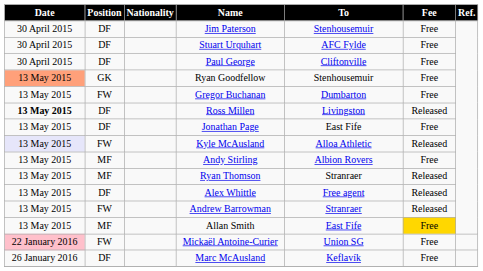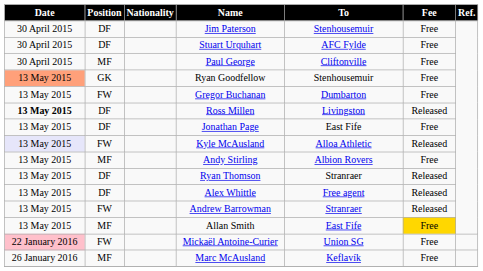 <table class="wikitable"  style="text-align:center; font-size:90%; ">
 <tr>
 <th style="background:#000000; color:#FFFFFF; width:110px;">Date</th>
 <th style="background:#000000; color:#FFFFFF; width:50px;">Position</th>
 <th style="background:#000000; color:#FFFFFF; width:50px;">Nationality</th>
 <th style="background:#000000; color:#FFFFFF; width:150px;">Name</th>
 <th style="background:#000000; color:#FFFFFF; width:165px;">To</th>
 <th style="background:#000000; color:#FFFFFF; width:70px;">Fee</th>
 <th style="background:#000000; color:#FFFFFF; width:25px;">Ref.</th>
 </tr>
 <tr>
 <td>30 April 2015</td>
 <td>DF</td>
 <td></td>
 <td><a href='#'>Jim Paterson</a></td>
 <td><a href='#'>Stenhousemuir</a></td>
 <td>Free</td>
 <td rowspan="13" valign="center"></td>
 </tr>
 <tr>
 <td>30 April 2015</td>
 <td>DF</td>
 <td></td>
 <td><a href='#'>Stuart Urquhart</a></td>
 <td> <a href='#'>AFC Fylde</a></td>
 <td>Free</td>
 </tr>
 <tr>
 <td>30 April 2015</td>
-<td>DF</td>
+<td>MF</td>
 <td></td>
 <td><a href='#'>Paul George</a></td>
 <td> <a href='#'>Cliftonville</a></td>
 <td>Free</td>
 </tr>
 <tr>
 <td style="background: lightsalmon;">13 May 2015</td>
 <td>GK</td>
 <td></td>
 <td>Ryan Goodfellow</td>
 <td>Stenhousemuir</td>
 <td>Free</td>
 </tr>
 <tr>
 <td>13 May 2015</td>
 <td>FW</td>
 <td></td>
 <td><a href='#'>Gregor Buchanan</a></td>
 <td><a href='#'>Dumbarton</a></td>
 <td>Free</td>
 </tr>
 <tr>
 <td><strong>13 May 2015</strong></td>
 <td>DF</td>
 <td></td>
 <td><a href='#'>Ross Millen</a></td>
 <td><a href='#'>Livingston</a></td>
 <td>Released</td>
 </tr>
 <tr>
 <td>13 May 2015</td>
 <td>DF</td>
 <td></td>
 <td><a href='#'>Jonathan Page</a></td>
 <td>East Fife</td>
 <td>Free</td>
 </tr>
 <tr>
 <td style="background: lavender;">13 May 2015</td>
 <td>FW</td>
 <td></td>
 <td><a href='#'>Kyle McAusland</a></td>
 <td><a href='#'>Alloa Athletic</a></td>
 <td>Released</td>
 </tr>
 <tr>
 <td>13 May 2015</td>
 <td>MF</td>
 <td></td>
 <td><a href='#'>Andy Stirling</a></td>
 <td><a href='#'>Albion Rovers</a></td>
 <td>Free</td>
 </tr>
 <tr>
 <td>13 May 2015</td>
-<td>MF</td>
+<td>DF</td>
 <td></td>
 <td><a href='#'>Ryan Thomson</a></td>
 <td>Stranraer</td>
 <td>Released</td>
 </tr>
 <tr>
 <td>13 May 2015</td>
 <td>DF</td>
 <td></td>
 <td><a href='#'>Alex Whittle</a></td>
 <td><a href='#'>Free agent</a></td>
 <td>Released</td>
 </tr>
 <tr>
 <td>13 May 2015</td>
 <td>FW</td>
 <td></td>
 <td><a href='#'>Andrew Barrowman</a></td>
 <td><a href='#'>Stranraer</a></td>
 <td>Released</td>
 </tr>
 <tr>
 <td>13 May 2015</td>
 <td>MF</td>
 <td></td>
 <td>Allan Smith</td>
 <td><a href='#'>East Fife</a></td>
 <td style="background: gold;">Free</td>
 </tr>
 <tr>
 <td style="background: pink;">22 January 2016</td>
 <td>FW</td>
 <td></td>
 <td><a href='#'>Mickaël Antoine-Curier</a></td>
 <td> <a href='#'>Union SG</a></td>
 <td>Free</td>
 <td></td>
 </tr>
 <tr>
 <td>26 January 2016</td>
-<td>DF</td>
+<td>MF</td>
 <td></td>
 <td><a href='#'>Marc McAusland</a></td>
 <td> <a href='#'>Keflavík</a></td>
 <td>Free</td>
 <td></td>
 </tr>
 <tr>
 </tr>
 </table>
